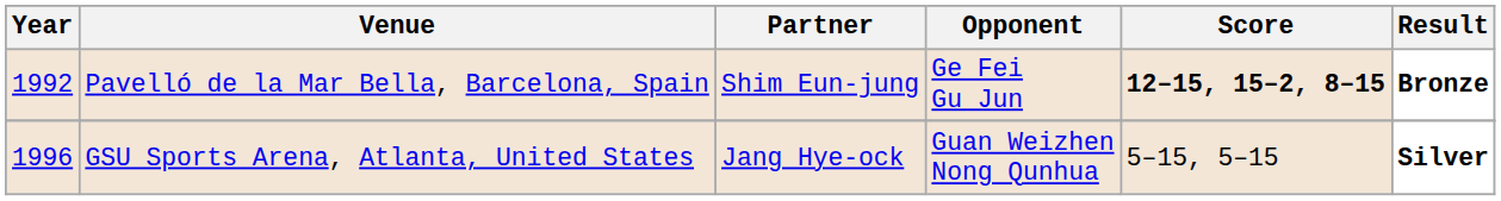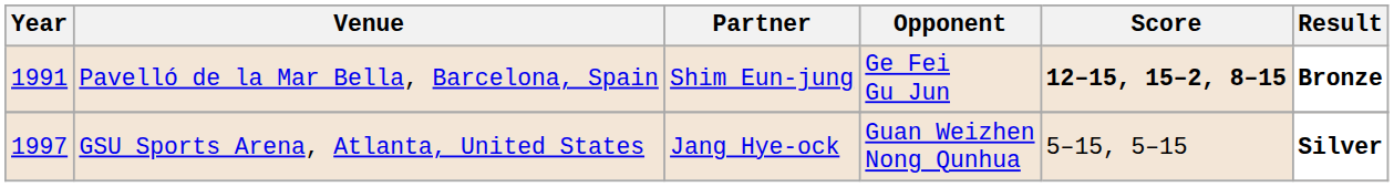 <table class="sortable wikitable" style="font-size: 90%;">
 <tr>
 <th>Year</th>
 <th>Venue</th>
 <th>Partner</th>
 <th>Opponent</th>
 <th>Score</th>
 <th>Result</th>
 </tr>
 <tr style="background:#F3E6D7">
-<td align="center"><a href='#'>1992</a></td>
+<td align="center"><a href='#'>1991</a></td>
 <td align="left"><a href='#'>Pavelló de la Mar Bella</a>, <a href='#'>Barcelona, Spain</a></td>
 <td align="left"> <a href='#'>Shim Eun-jung</a></td>
 <td align="left"> <a href='#'>Ge Fei</a> <br>  <a href='#'>Gu Jun</a></td>
 <td align="left"><strong>12–15, 15–2, 8–15</strong></td>
 <td style="text-align:left; background: white"> <strong>Bronze</strong></td>
 </tr>
 <tr>
 </tr>
 <tr style="background:#F3E6D7">
-<td align="center"><a href='#'>1996</a></td>
+<td align="center"><a href='#'>1997</a></td>
 <td align="left"><a href='#'>GSU Sports Arena</a>, <a href='#'>Atlanta, United States</a></td>
 <td align="left"> <a href='#'>Jang Hye-ock</a></td>
 <td align="left"> <a href='#'>Guan Weizhen</a> <br>  <a href='#'>Nong Qunhua</a></td>
 <td align="left">5–15, 5–15</td>
 <td style="text-align:left; background:white"> <strong>Silver</strong></td>
 </tr>
 </table>
